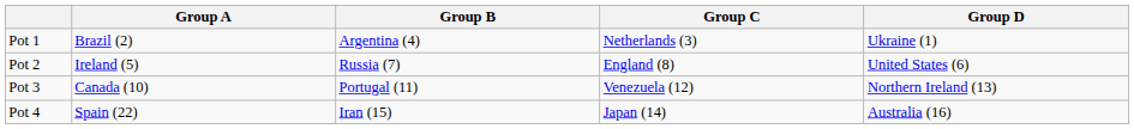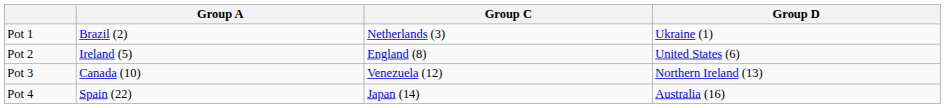 <table class="wikitable" style="width:95%">
 <tr>
 <th width=5%></th>
 <th width=20%><strong>Group A</strong></th>
-<th width=20%><strong>Group B</strong></th>
 <th width=20%><strong>Group C</strong></th>
 <th width=20%><strong>Group D</strong></th>
 </tr>
 <tr>
 <td>Pot 1</td>
 <td> <a href='#'>Brazil</a> (2)</td>
-<td> <a href='#'>Argentina</a> (4)</td>
 <td> <a href='#'>Netherlands</a> (3)</td>
 <td> <a href='#'>Ukraine</a> (1)</td>
 </tr>
 <tr>
 <td>Pot 2</td>
 <td> <a href='#'>Ireland</a> (5)</td>
-<td> <a href='#'>Russia</a> (7)</td>
 <td> <a href='#'>England</a> (8)</td>
 <td> <a href='#'>United States</a> (6)</td>
 </tr>
 <tr>
 <td>Pot 3</td>
 <td> <a href='#'>Canada</a> (10)</td>
-<td> <a href='#'>Portugal</a> (11)</td>
 <td> <a href='#'>Venezuela</a> (12)</td>
 <td> <a href='#'>Northern Ireland</a> (13)</td>
 </tr>
 <tr>
 <td>Pot 4</td>
 <td> <a href='#'>Spain</a> (22)</td>
-<td> <a href='#'>Iran</a> (15)</td>
 <td> <a href='#'>Japan</a> (14)</td>
 <td> <a href='#'>Australia</a> (16)</td>
 </tr>
 </table>
